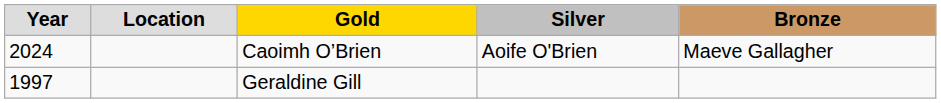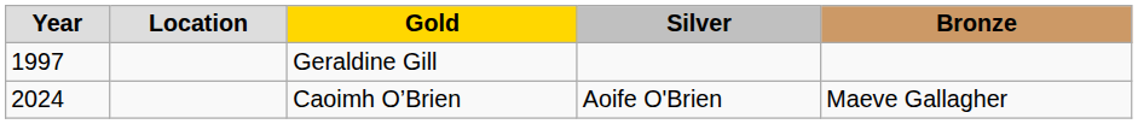 <table class="wikitable" style="width: 60%; text-align:left;">
 <tr>
 <td style="background:#DDDDDD; font-weight:bold; text-align:center;">Year</td>
 <td style="background:#DDDDDD; font-weight:bold; text-align:center;">Location</td>
 <td style="background:gold; font-weight:bold; text-align:center;">Gold</td>
 <td style="background:silver; font-weight:bold; text-align:center;">Silver</td>
 <td style="background:#cc9966; font-weight:bold; text-align:center;">Bronze</td>
 </tr>
 <tr>
+<td>1997</td>
+<td></td>
+<td>Geraldine Gill</td>
+<td></td>
+<td></td>
+</tr>
+<tr>
 <td>2024</td>
 <td></td>
 <td>Caoimh O’Brien</td>
 <td>Aoife O'Brien</td>
 <td>Maeve Gallagher</td>
 </tr>
-<tr>
-<td>1997</td>
-<td></td>
-<td>Geraldine Gill</td>
-<td></td>
-<td></td>
-</tr>
 </table>
